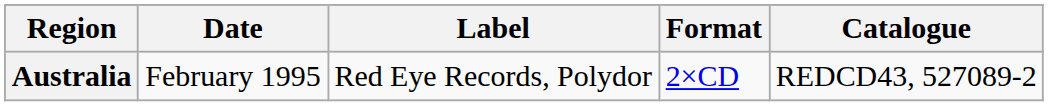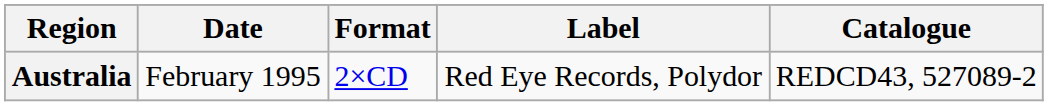 <table class="wikitable plainrowheaders">
 <tr>
 <th scope="col">Region</th>
 <th scope="col">Date</th>
+<th scope="col">Format</th>
 <th scope="col">Label</th>
-<th scope="col">Format</th>
 <th scope="col">Catalogue</th>
 </tr>
 <tr>
 <th scope="row">Australia</th>
 <td>February 1995</td>
+<td><a href='#'>2×CD</a></td>
 <td>Red Eye Records, Polydor</td>
-<td><a href='#'>2×CD</a></td>
 <td>REDCD43, 527089-2</td>
 </tr>
 </table>
